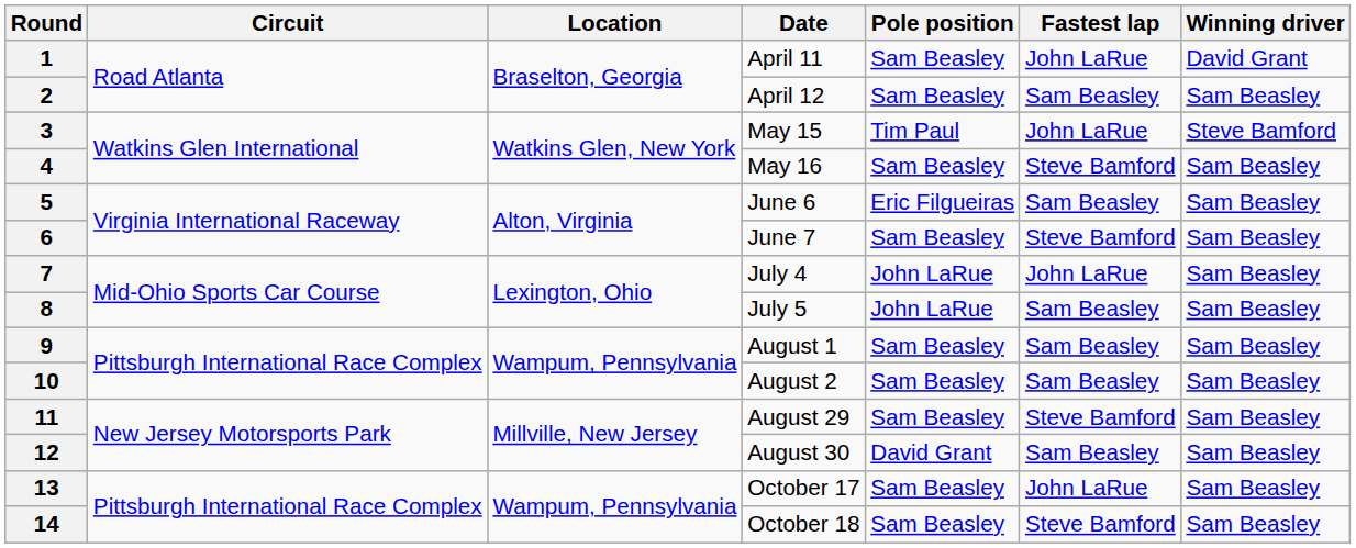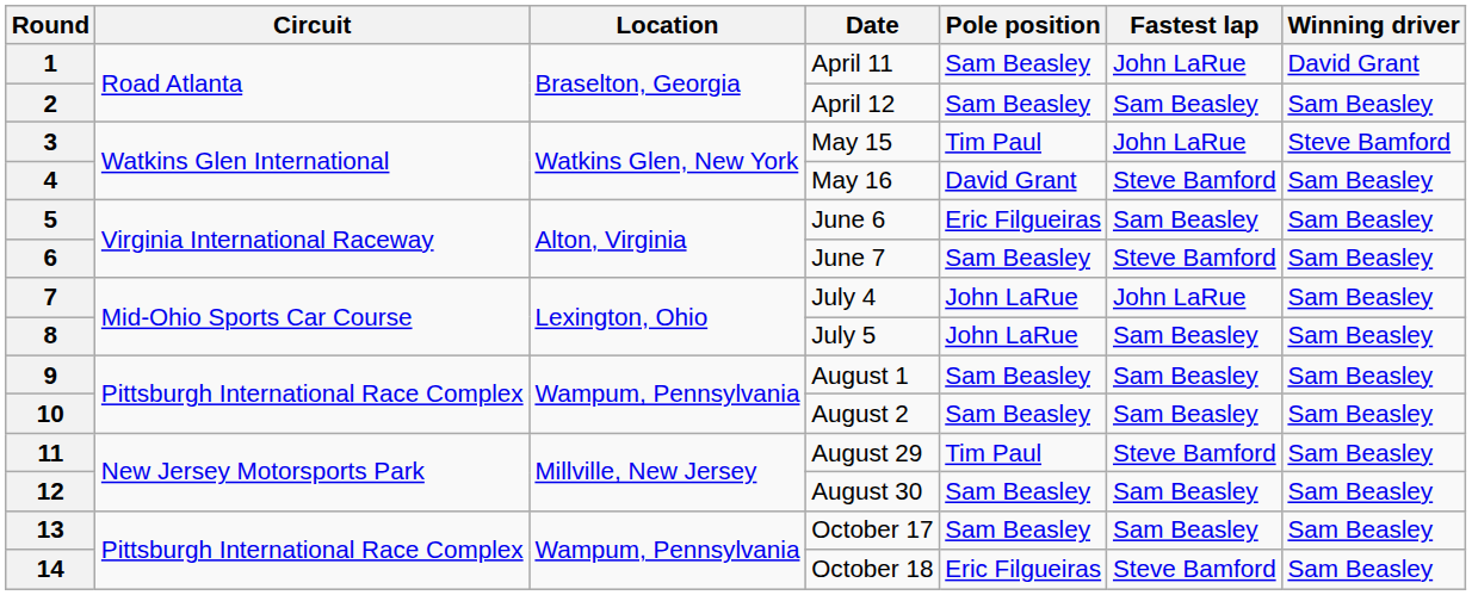 <table class="wikitable" border="1" style="font-size: 85%;">
 <tr>
 <th>Round</th>
 <th>Circuit</th>
 <th>Location</th>
 <th>Date</th>
 <th>Pole position</th>
 <th>Fastest lap</th>
 <th>Winning driver</th>
 </tr>
 <tr>
 <th>1</th>
 <td rowspan=2><a href='#'>Road Atlanta</a></td>
 <td rowspan=2> <a href='#'>Braselton, Georgia</a></td>
 <td>April 11</td>
 <td> <a href='#'>Sam Beasley</a></td>
 <td> <a href='#'>John LaRue</a></td>
 <td> <a href='#'>David Grant</a></td>
 </tr>
 <tr>
 <th>2</th>
 <td>April 12</td>
 <td> <a href='#'>Sam Beasley</a></td>
 <td> <a href='#'>Sam Beasley</a></td>
 <td> <a href='#'>Sam Beasley</a></td>
 </tr>
 <tr>
 <th>3</th>
 <td rowspan=2><a href='#'>Watkins Glen International</a></td>
 <td rowspan=2> <a href='#'>Watkins Glen, New York</a></td>
 <td>May 15</td>
 <td> <a href='#'>Tim Paul</a></td>
 <td> <a href='#'>John LaRue</a></td>
 <td> <a href='#'>Steve Bamford</a></td>
 </tr>
 <tr>
 <th>4</th>
 <td>May 16</td>
-<td> <a href='#'>Sam Beasley</a></td>
+<td> <a href='#'>David Grant</a></td>
 <td> <a href='#'>Steve Bamford</a></td>
 <td> <a href='#'>Sam Beasley</a></td>
 </tr>
 <tr>
 <th>5</th>
 <td rowspan=2><a href='#'>Virginia International Raceway</a></td>
 <td rowspan=2> <a href='#'>Alton, Virginia</a></td>
 <td>June 6</td>
 <td> <a href='#'>Eric Filgueiras</a></td>
 <td> <a href='#'>Sam Beasley</a></td>
 <td> <a href='#'>Sam Beasley</a></td>
 </tr>
 <tr>
 <th>6</th>
 <td>June 7</td>
 <td> <a href='#'>Sam Beasley</a></td>
 <td> <a href='#'>Steve Bamford</a></td>
 <td> <a href='#'>Sam Beasley</a></td>
 </tr>
 <tr>
 <th>7</th>
 <td rowspan=2><a href='#'>Mid-Ohio Sports Car Course</a></td>
 <td rowspan=2> <a href='#'>Lexington, Ohio</a></td>
 <td>July 4</td>
 <td> <a href='#'>John LaRue</a></td>
 <td> <a href='#'>John LaRue</a></td>
 <td> <a href='#'>Sam Beasley</a></td>
 </tr>
 <tr>
 <th>8</th>
 <td>July 5</td>
 <td> <a href='#'>John LaRue</a></td>
 <td> <a href='#'>Sam Beasley</a></td>
 <td> <a href='#'>Sam Beasley</a></td>
 </tr>
 <tr>
 <th>9</th>
 <td rowspan=2><a href='#'>Pittsburgh International Race Complex</a></td>
 <td rowspan=2> <a href='#'>Wampum, Pennsylvania</a></td>
 <td>August 1</td>
 <td> <a href='#'>Sam Beasley</a></td>
 <td> <a href='#'>Sam Beasley</a></td>
 <td> <a href='#'>Sam Beasley</a></td>
 </tr>
 <tr>
 <th>10</th>
 <td>August 2</td>
 <td> <a href='#'>Sam Beasley</a></td>
 <td> <a href='#'>Sam Beasley</a></td>
 <td> <a href='#'>Sam Beasley</a></td>
 </tr>
 <tr>
 <th>11</th>
 <td rowspan=2><a href='#'>New Jersey Motorsports Park</a></td>
 <td rowspan=2> <a href='#'>Millville, New Jersey</a></td>
 <td>August 29</td>
-<td> <a href='#'>Sam Beasley</a></td>
+<td> <a href='#'>Tim Paul</a></td>
 <td> <a href='#'>Steve Bamford</a></td>
 <td> <a href='#'>Sam Beasley</a></td>
 </tr>
 <tr>
 <th>12</th>
 <td>August 30</td>
-<td> <a href='#'>David Grant</a></td>
+<td> <a href='#'>Sam Beasley</a></td>
 <td> <a href='#'>Sam Beasley</a></td>
 <td> <a href='#'>Sam Beasley</a></td>
 </tr>
 <tr>
 <th>13</th>
 <td rowspan=2><a href='#'>Pittsburgh International Race Complex</a></td>
 <td rowspan=2> <a href='#'>Wampum, Pennsylvania</a></td>
 <td>October 17</td>
 <td> <a href='#'>Sam Beasley</a></td>
-<td> <a href='#'>John LaRue</a></td>
+<td> <a href='#'>Sam Beasley</a></td>
 <td> <a href='#'>Sam Beasley</a></td>
 </tr>
 <tr>
 <th>14</th>
 <td>October 18</td>
-<td> <a href='#'>Sam Beasley</a></td>
+<td> <a href='#'>Eric Filgueiras</a></td>
 <td> <a href='#'>Steve Bamford</a></td>
 <td> <a href='#'>Sam Beasley</a></td>
 </tr>
 </table>
